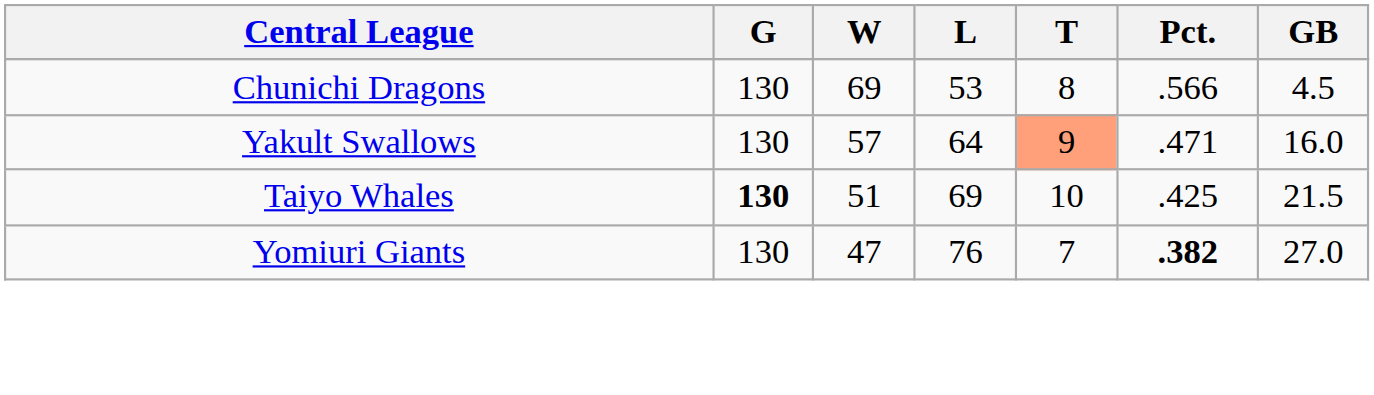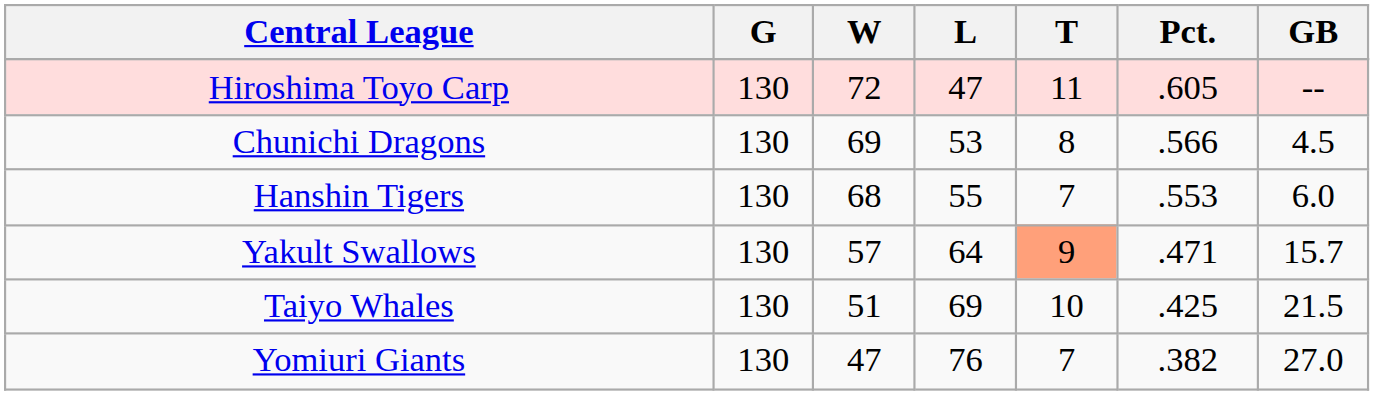 <table class="wikitable" width="50%" style="text-align:center;">
 <tr>
 <th width="35%"><a href='#'>Central League</a></th>
 <th width="5%">G</th>
 <th width="5%">W</th>
 <th width="5%">L</th>
 <th width="5%">T</th>
 <th width="7%">Pct.</th>
 <th width="5%">GB</th>
 </tr>
 <tr align=center>
 </tr>
+<tr style="background-color:#fdd">
+<td><a href='#'>Hiroshima Toyo Carp</a></td>
+<td>130</td>
+<td>72</td>
+<td>47</td>
+<td>11</td>
+<td>.605</td>
+<td>--</td>
+</tr>
 <tr align=center>
 <td><a href='#'>Chunichi Dragons</a></td>
 <td>130</td>
 <td>69</td>
 <td>53</td>
 <td>8</td>
 <td>.566</td>
 <td>4.5</td>
 </tr>
 <tr align=center>
+<td><a href='#'>Hanshin Tigers</a></td>
+<td>130</td>
+<td>68</td>
+<td>55</td>
+<td>7</td>
+<td>.553</td>
+<td>6.0</td>
+</tr>
+<tr align=center>
 <td><a href='#'>Yakult Swallows</a></td>
 <td>130</td>
 <td>57</td>
 <td>64</td>
 <td style="background: lightsalmon;">9</td>
 <td>.471</td>
-<td>16.0</td>
+<td>15.7</td>
 </tr>
 <tr align=center>
 <td><a href='#'>Taiyo Whales</a></td>
-<td><strong>130</strong></td>
+<td>130</td>
 <td>51</td>
 <td>69</td>
 <td>10</td>
 <td>.425</td>
 <td>21.5</td>
 </tr>
 <tr align=center>
 <td><a href='#'>Yomiuri Giants</a></td>
 <td>130</td>
 <td>47</td>
 <td>76</td>
 <td>7</td>
-<td><strong>.382</strong></td>
+<td>.382</td>
 <td>27.0</td>
 </tr>
 </table>
